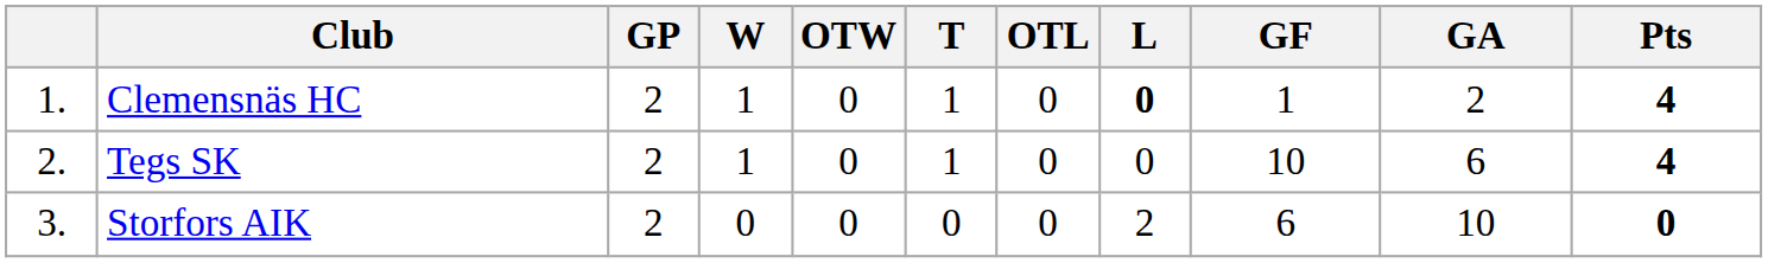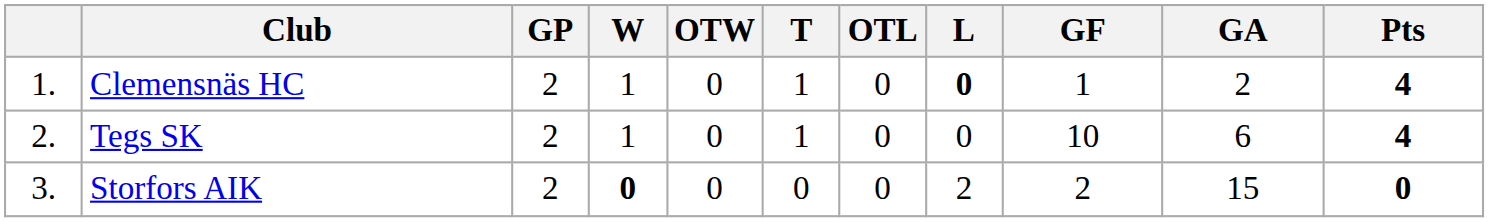 <table class="wikitable">
 <tr>
 <th width="30"></th>
 <th width="200">Club</th>
 <th width="30">GP</th>
 <th width="30">W</th>
 <th width="30">OTW</th>
 <th width="30">T</th>
 <th width="30">OTL</th>
 <th width="30">L</th>
 <th width="70">GF</th>
 <th width="70">GA</th>
 <th width="70">Pts</th>
 </tr>
 <tr bgcolor="#FFFFFF" align="center">
 <td>1.</td>
 <td align="left"><a href='#'>Clemensnäs HC</a></td>
 <td>2</td>
 <td>1</td>
 <td>0</td>
 <td>1</td>
 <td>0</td>
 <td><strong>0</strong></td>
 <td>1</td>
 <td>2</td>
 <td><strong>4</strong></td>
 </tr>
 <tr bgcolor="#FFFFFF" align="center">
 <td>2.</td>
 <td align="left"><a href='#'>Tegs SK</a></td>
 <td>2</td>
 <td>1</td>
 <td>0</td>
 <td>1</td>
 <td>0</td>
 <td>0</td>
 <td>10</td>
 <td>6</td>
 <td><strong>4</strong></td>
 </tr>
 <tr bgcolor="#FFFFFF" align="center">
 <td>3.</td>
 <td align="left"><a href='#'>Storfors AIK</a></td>
 <td>2</td>
-<td>0</td>
+<td><strong>0</strong></td>
 <td>0</td>
 <td>0</td>
 <td>0</td>
 <td>2</td>
-<td>6</td>
-<td>10</td>
+<td>2</td>
+<td>15</td>
 <td><strong>0</strong></td>
 </tr>
 </table>
